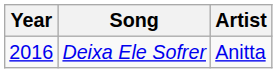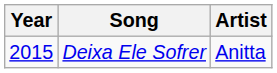 <table class="wikitable" style="font-size: 90%;">
 <tr>
 <th>Year</th>
 <th>Song</th>
 <th>Artist</th>
 </tr>
 <tr>
-<td><a href='#'>2016</a></td>
+<td><a href='#'>2015</a></td>
 <td><em><a href='#'>Deixa Ele Sofrer</a></em> </td>
 <td><a href='#'>Anitta</a></td>
 </tr>
 </table>
